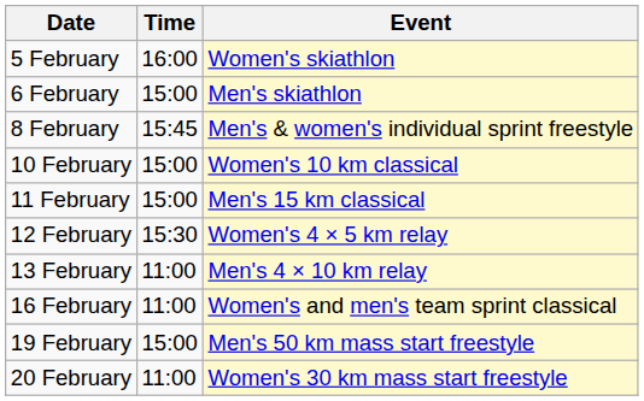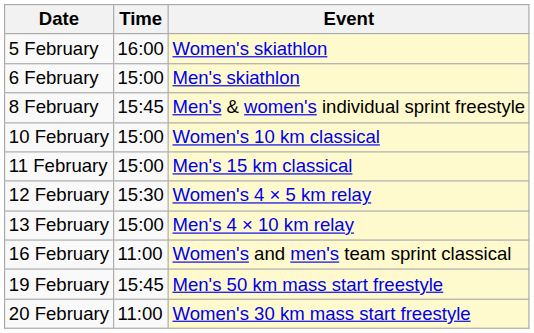 <table class=wikitable>
 <tr>
 <th>Date</th>
 <th>Time</th>
 <th>Event</th>
 </tr>
 <tr>
 <td>5 February</td>
 <td>16:00</td>
 <td style=background:lemonchiffon><a href='#'>Women's skiathlon</a></td>
 </tr>
 <tr>
 <td>6 February</td>
 <td>15:00</td>
 <td style=background:lemonchiffon><a href='#'>Men's skiathlon</a></td>
 </tr>
 <tr>
 <td>8 February</td>
 <td>15:45</td>
 <td style=background:lemonchiffon><a href='#'>Men's</a> & <a href='#'>women's</a> individual sprint freestyle</td>
 </tr>
 <tr>
 <td>10 February</td>
 <td>15:00</td>
 <td style=background:lemonchiffon><a href='#'>Women's 10 km classical</a></td>
 </tr>
 <tr>
 <td>11 February</td>
 <td>15:00</td>
 <td style=background:lemonchiffon><a href='#'>Men's 15 km classical</a></td>
 </tr>
 <tr>
 <td>12 February</td>
 <td>15:30</td>
 <td style=background:lemonchiffon><a href='#'>Women's 4 × 5 km relay</a></td>
 </tr>
 <tr>
 <td>13 February</td>
-<td>11:00</td>
+<td>15:00</td>
 <td style=background:lemonchiffon><a href='#'>Men's 4 × 10 km relay</a></td>
 </tr>
 <tr>
 <td>16 February</td>
 <td>11:00</td>
 <td style=background:lemonchiffon><a href='#'>Women's</a> and <a href='#'>men's</a> team sprint classical</td>
 </tr>
 <tr>
 <td>19 February</td>
-<td>15:00</td>
+<td>15:45</td>
 <td style=background:lemonchiffon><a href='#'>Men's 50 km mass start freestyle</a></td>
 </tr>
 <tr>
 <td>20 February</td>
 <td>11:00</td>
 <td style=background:lemonchiffon><a href='#'>Women's 30 km mass start freestyle</a></td>
 </tr>
 </table>
